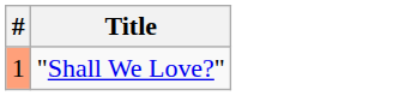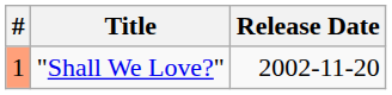 <table class="wikitable">
 <tr>
 <th>#</th>
 <th>Title</th>
+<th>Release Date</th>
 </tr>
 <tr>
 <td align="center" style="background: lightsalmon;">1</td>
 <td>"<a href='#'>Shall We Love?</a>"</td>
+<td align="right">2002-11-20</td>
 </tr>
 </table>
